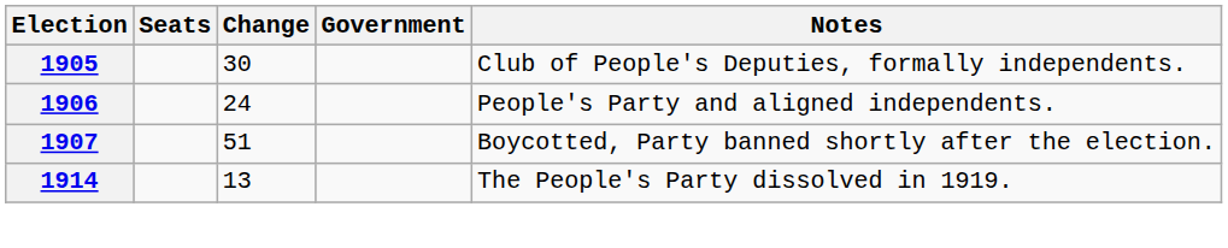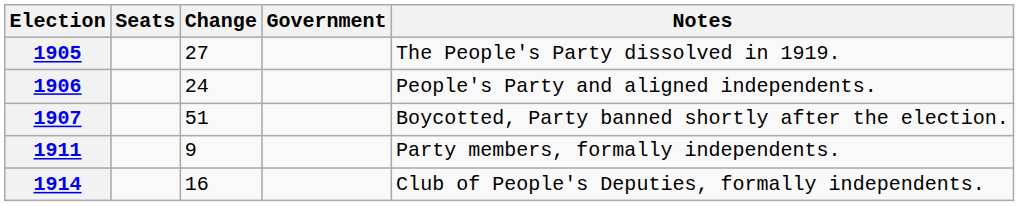 <table class=wikitable>
 <tr>
 <th>Election</th>
 <th>Seats</th>
 <th>Change</th>
 <th>Government</th>
 <th>Notes</th>
 </tr>
 <tr>
 <th><a href='#'>1905</a></th>
 <td></td>
-<td> 30</td>
+<td> 27</td>
 <td><center></center></td>
-<td>Club of People's Deputies, formally independents.</td>
+<td>The People's Party dissolved in 1919.</td>
 </tr>
 <tr>
 <th><a href='#'>1906</a></th>
 <td></td>
 <td> 24</td>
 <td><center></center></td>
 <td>People's Party and aligned independents.</td>
 </tr>
 <tr>
 <th><a href='#'>1907</a></th>
 <td></td>
 <td> 51</td>
 <td><center></center></td>
 <td>Boycotted, Party banned shortly after the election.</td>
 </tr>
 <tr>
+<th><a href='#'>1911</a></th>
+<td></td>
+<td> 9</td>
+<td><center></center></td>
+<td>Party members, formally independents.</td>
+</tr>
+<tr>
 <th><a href='#'>1914</a></th>
 <td></td>
-<td> 13</td>
+<td> 16</td>
 <td><center></center></td>
-<td>The People's Party dissolved in 1919.</td>
+<td>Club of People's Deputies, formally independents.</td>
 </tr>
 </table>
